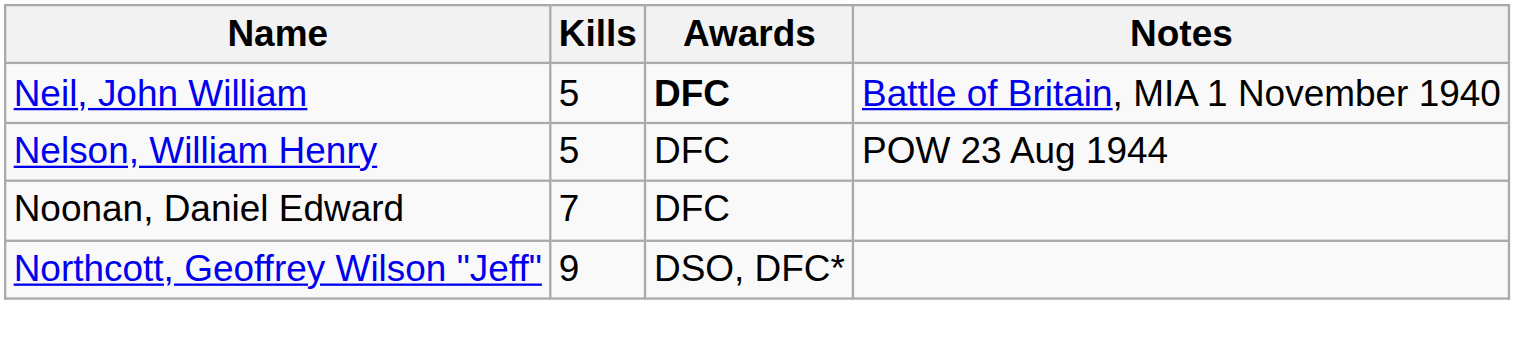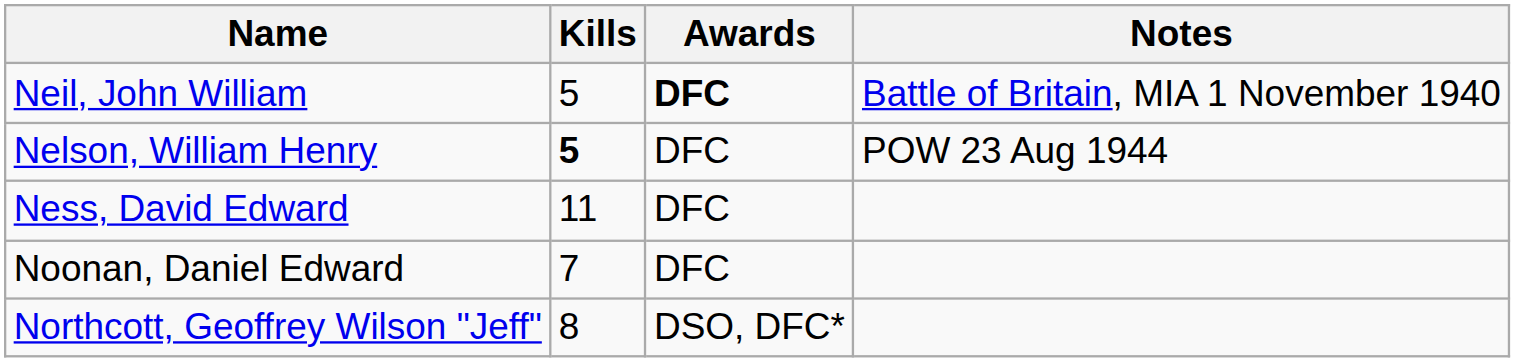 <table class=wikitable>
 <tr>
 <th>Name</th>
 <th>Kills</th>
 <th>Awards</th>
 <th>Notes</th>
 </tr>
 <tr>
 <td><a href='#'>Neil, John William</a></td>
 <td>5</td>
 <td><strong>DFC</strong></td>
 <td><a href='#'>Battle of Britain</a>, MIA 1 November 1940</td>
 </tr>
 <tr>
 <td><a href='#'>Nelson, William Henry</a></td>
-<td>5</td>
+<td><strong>5</strong></td>
 <td>DFC</td>
 <td>POW 23 Aug 1944</td>
+</tr>
+<tr>
+<td><a href='#'>Ness, David Edward</a></td>
+<td>11</td>
+<td>DFC</td>
+<td></td>
 </tr>
 <tr>
 <td>Noonan, Daniel Edward</td>
 <td>7</td>
 <td>DFC</td>
 <td></td>
 </tr>
 <tr>
 <td><a href='#'>Northcott, Geoffrey Wilson "Jeff"</a></td>
-<td>9</td>
+<td>8</td>
 <td>DSO, DFC*</td>
 <td></td>
 </tr>
 </table>
